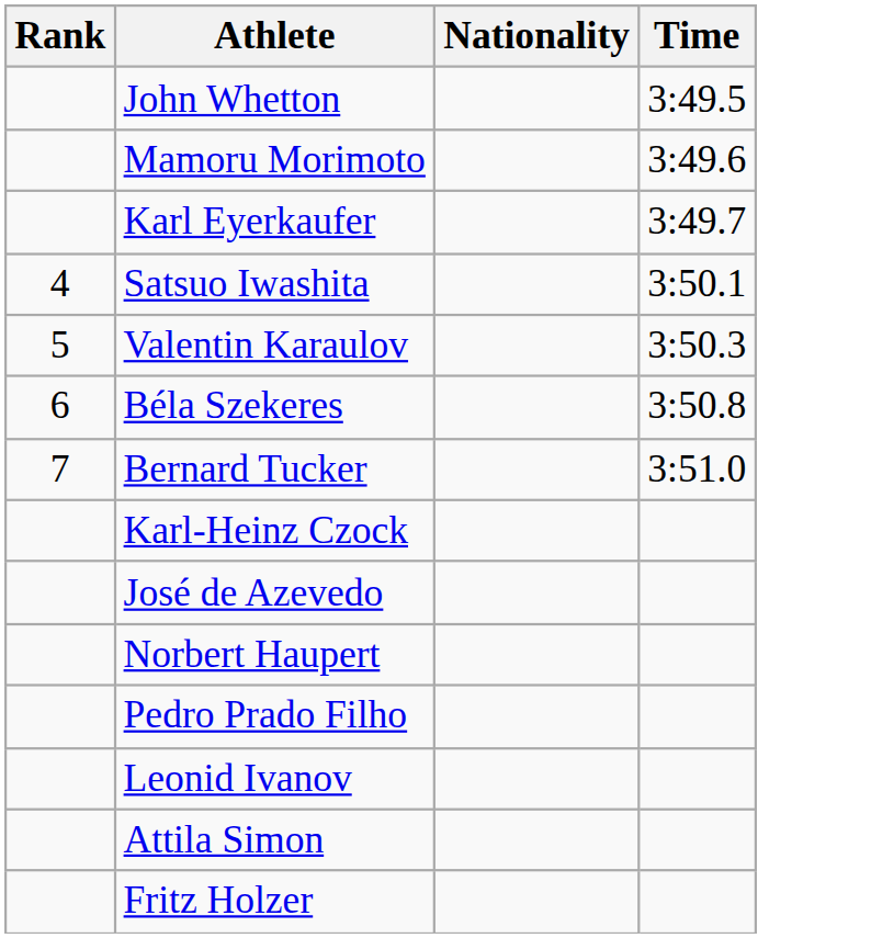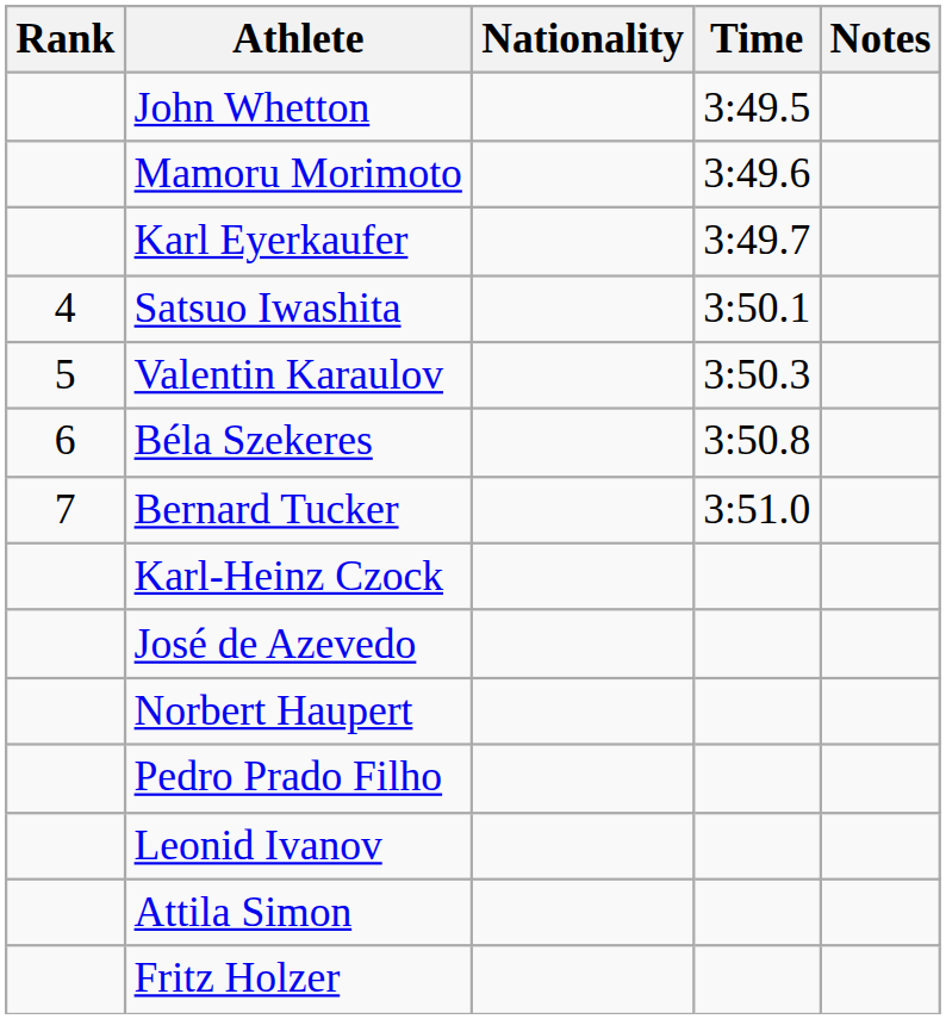 <table class="wikitable sortable" style="text-align:center">
 <tr>
 <th>Rank</th>
 <th>Athlete</th>
 <th>Nationality</th>
 <th>Time</th>
+<th>Notes</th>
 </tr>
 <tr>
 <td></td>
 <td align=left><a href='#'>John Whetton</a></td>
 <td align=left></td>
 <td>3:49.5</td>
+<td></td>
 </tr>
 <tr>
 <td></td>
 <td align=left><a href='#'>Mamoru Morimoto</a></td>
 <td align=left></td>
 <td>3:49.6</td>
+<td></td>
 </tr>
 <tr>
 <td></td>
 <td align=left><a href='#'>Karl Eyerkaufer</a></td>
 <td align=left></td>
 <td>3:49.7</td>
+<td></td>
 </tr>
 <tr>
 <td>4</td>
 <td align=left><a href='#'>Satsuo Iwashita</a></td>
 <td align=left></td>
 <td>3:50.1</td>
+<td></td>
 </tr>
 <tr>
 <td>5</td>
 <td align=left><a href='#'>Valentin Karaulov</a></td>
 <td align=left></td>
 <td>3:50.3</td>
+<td></td>
 </tr>
 <tr>
 <td>6</td>
 <td align=left><a href='#'>Béla Szekeres</a></td>
 <td align=left></td>
 <td>3:50.8</td>
+<td></td>
 </tr>
 <tr>
 <td>7</td>
 <td align=left><a href='#'>Bernard Tucker</a></td>
 <td align=left></td>
 <td>3:51.0</td>
+<td></td>
 </tr>
 <tr>
 <td></td>
 <td align=left><a href='#'>Karl-Heinz Czock</a></td>
 <td align=left></td>
+<td></td>
 <td></td>
 </tr>
 <tr>
 <td></td>
 <td align=left><a href='#'>José de Azevedo</a></td>
 <td align=left></td>
 <td></td>
+<td></td>
 </tr>
 <tr>
 <td></td>
 <td align=left><a href='#'>Norbert Haupert</a></td>
 <td align=left></td>
+<td></td>
 <td></td>
 </tr>
 <tr>
 <td></td>
 <td align=left><a href='#'>Pedro Prado Filho</a></td>
 <td align=left></td>
 <td></td>
+<td></td>
 </tr>
 <tr>
 <td></td>
 <td align=left><a href='#'>Leonid Ivanov</a></td>
 <td align=left></td>
+<td></td>
 <td></td>
 </tr>
 <tr>
 <td></td>
 <td align=left><a href='#'>Attila Simon</a></td>
 <td align=left></td>
 <td></td>
+<td></td>
 </tr>
 <tr>
 <td></td>
 <td align=left><a href='#'>Fritz Holzer</a></td>
 <td align=left></td>
 <td></td>
+<td></td>
 </tr>
 </table>
